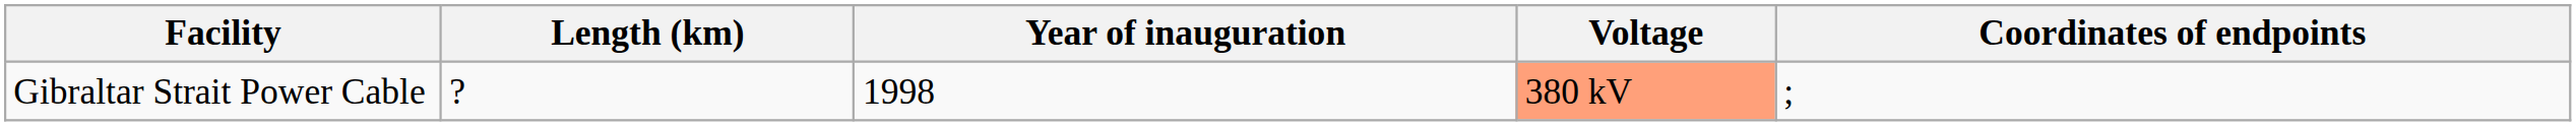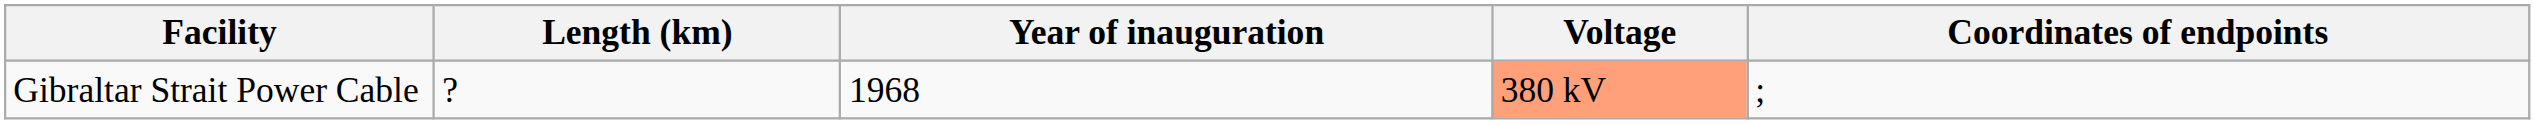 <table class="wikitable sortable" width="90%">
 <tr bgcolor="#dfdfdf">
 <th width="17%">Facility</th>
 <th>Length (km)</th>
 <th>Year of inauguration</th>
 <th>Voltage</th>
 <th>Coordinates of endpoints</th>
 </tr>
 <tr>
 <td>Gibraltar Strait Power Cable</td>
 <td>?</td>
-<td>1998</td>
+<td>1968</td>
 <td style="background: lightsalmon;">380 kV</td>
 <td> ; </td>
 </tr>
 </table>
